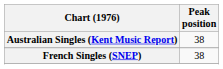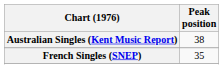 <table class="wikitable sortable plainrowheaders" style="text-align:center">
 <tr>
 <th>Chart (1976)</th>
 <th>Peak<br>position</th>
 </tr>
 <tr>
 <th scope="row">Australian Singles (<a href='#'>Kent Music Report</a>)</th>
 <td align="center">38</td>
 </tr>
 <tr>
 </tr>
 <tr>
 </tr>
 <tr>
 <th scope="row">French Singles (<a href='#'>SNEP</a>)</th>
-<td align="center">38</td>
+<td align="center">35</td>
 </tr>
 <tr>
 </tr>
 <tr>
 </tr>
 <tr>
 </tr>
 <tr>
 </tr>
 </table>
